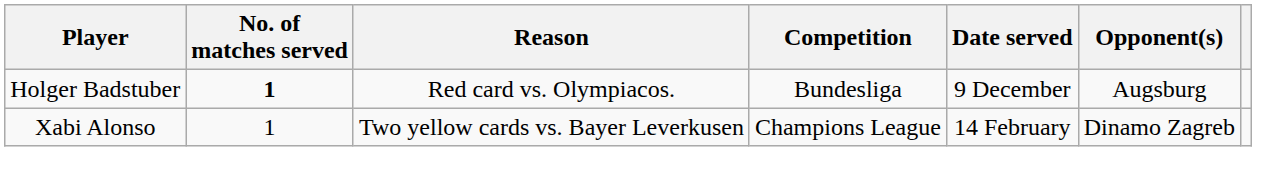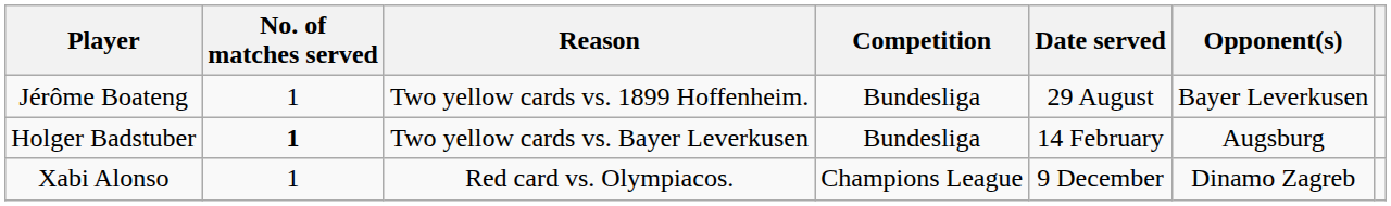 <table class="wikitable" style="text-align:center">
 <tr>
 <th>Player</th>
 <th>No. of <br> matches served</th>
 <th>Reason</th>
 <th>Competition</th>
 <th>Date served</th>
 <th>Opponent(s)</th>
 <th></th>
 </tr>
 <tr>
+<td>Jérôme Boateng</td>
+<td>1</td>
+<td>Two yellow cards vs. 1899 Hoffenheim.</td>
+<td>Bundesliga</td>
+<td>29 August</td>
+<td>Bayer Leverkusen</td>
+<td></td>
+</tr>
+<tr>
 <td>Holger Badstuber</td>
 <td><strong>1</strong></td>
-<td>Red card vs. Olympiacos.</td>
+<td>Two yellow cards vs. Bayer Leverkusen</td>
 <td>Bundesliga</td>
-<td>9 December</td>
+<td>14 February</td>
 <td>Augsburg</td>
 <td></td>
 </tr>
 <tr>
 <td>Xabi Alonso</td>
 <td>1</td>
-<td>Two yellow cards vs. Bayer Leverkusen</td>
+<td>Red card vs. Olympiacos.</td>
 <td>Champions League</td>
-<td>14 February</td>
+<td>9 December</td>
 <td>Dinamo Zagreb</td>
 <td></td>
 </tr>
 </table>
